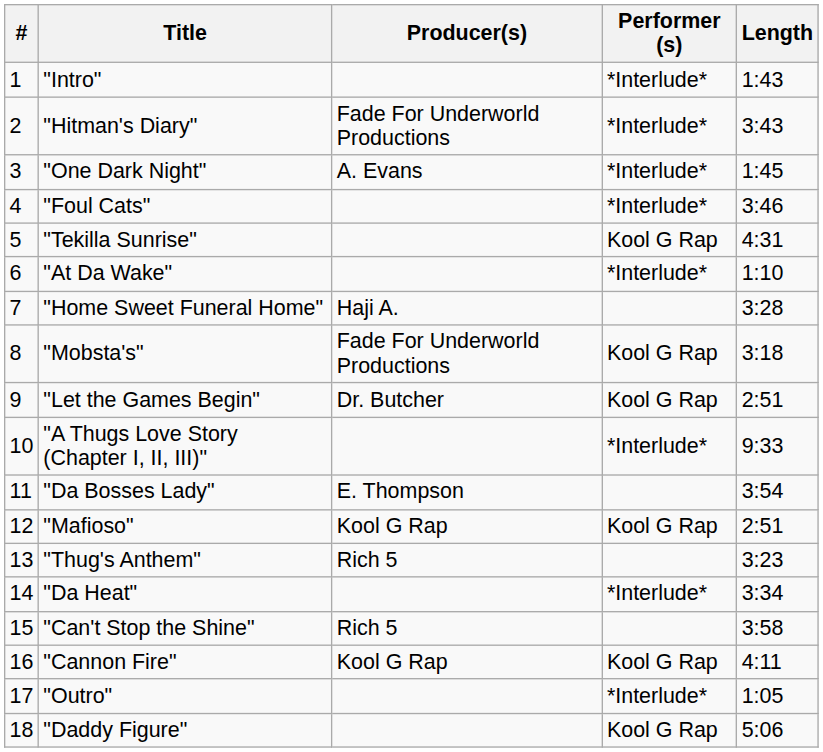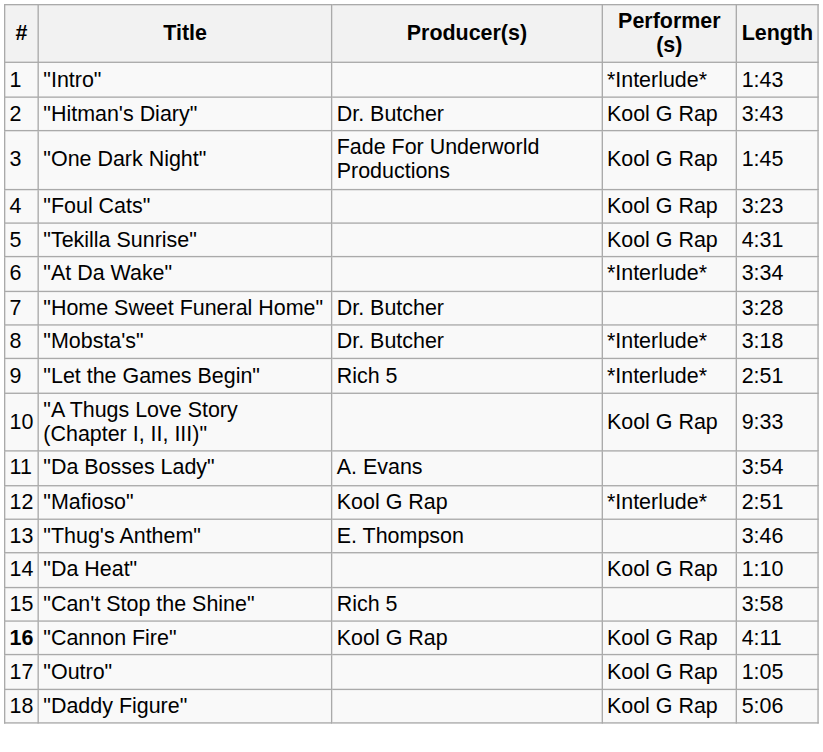 <table class="wikitable">
 <tr>
 <th align="center">#</th>
 <th align="center">Title</th>
 <th align="center">Producer(s)</th>
 <th align="center">Performer (s)</th>
 <th align="center">Length</th>
 </tr>
 <tr>
 <td>1</td>
 <td>"Intro"</td>
 <td></td>
 <td>*Interlude*</td>
 <td>1:43</td>
 </tr>
 <tr>
 <td>2</td>
 <td>"Hitman's Diary"</td>
-<td>Fade For Underworld Productions</td>
-<td>*Interlude*</td>
+<td>Dr. Butcher</td>
+<td>Kool G Rap</td>
 <td>3:43</td>
 </tr>
 <tr>
 <td>3</td>
 <td>"One Dark Night"</td>
-<td>A. Evans</td>
-<td>*Interlude*</td>
+<td>Fade For Underworld Productions</td>
+<td>Kool G Rap</td>
 <td>1:45</td>
 </tr>
 <tr>
 <td>4</td>
 <td>"Foul Cats"</td>
 <td></td>
-<td>*Interlude*</td>
-<td>3:46</td>
+<td>Kool G Rap</td>
+<td>3:23</td>
 </tr>
 <tr>
 <td>5</td>
 <td>"Tekilla Sunrise"</td>
 <td></td>
 <td>Kool G Rap</td>
 <td>4:31</td>
 </tr>
 <tr>
 <td>6</td>
 <td>"At Da Wake"</td>
 <td></td>
 <td>*Interlude*</td>
-<td>1:10</td>
+<td>3:34</td>
 </tr>
 <tr>
 <td>7</td>
 <td>"Home Sweet Funeral Home"</td>
-<td>Haji A.</td>
+<td>Dr. Butcher</td>
 <td></td>
 <td>3:28</td>
 </tr>
 <tr>
 <td>8</td>
 <td>"Mobsta's"</td>
-<td>Fade For Underworld Productions</td>
-<td>Kool G Rap</td>
+<td>Dr. Butcher</td>
+<td>*Interlude*</td>
 <td>3:18</td>
 </tr>
 <tr>
 <td>9</td>
 <td>"Let the Games Begin"</td>
-<td>Dr. Butcher</td>
-<td>Kool G Rap</td>
+<td>Rich 5</td>
+<td>*Interlude*</td>
 <td>2:51</td>
 </tr>
 <tr>
 <td>10</td>
 <td>"A Thugs Love Story (Chapter I, II, III)"</td>
 <td></td>
-<td>*Interlude*</td>
+<td>Kool G Rap</td>
 <td>9:33</td>
 </tr>
 <tr>
 <td>11</td>
 <td>"Da Bosses Lady"</td>
-<td>E. Thompson</td>
+<td>A. Evans</td>
 <td></td>
 <td>3:54</td>
 </tr>
 <tr>
 <td>12</td>
 <td>"Mafioso"</td>
 <td>Kool G Rap</td>
-<td>Kool G Rap</td>
+<td>*Interlude*</td>
 <td>2:51</td>
 </tr>
 <tr>
 <td>13</td>
 <td>"Thug's Anthem"</td>
-<td>Rich 5</td>
+<td>E. Thompson</td>
 <td></td>
-<td>3:23</td>
+<td>3:46</td>
 </tr>
 <tr>
 <td>14</td>
 <td>"Da Heat"</td>
 <td></td>
-<td>*Interlude*</td>
-<td>3:34</td>
+<td>Kool G Rap</td>
+<td>1:10</td>
 </tr>
 <tr>
 <td>15</td>
 <td>"Can't Stop the Shine"</td>
 <td>Rich 5</td>
 <td></td>
 <td>3:58</td>
 </tr>
 <tr>
-<td>16</td>
+<td><strong>16</strong></td>
 <td>"Cannon Fire"</td>
 <td>Kool G Rap</td>
 <td>Kool G Rap</td>
 <td>4:11</td>
 </tr>
 <tr>
 <td>17</td>
 <td>"Outro"</td>
 <td></td>
-<td>*Interlude*</td>
+<td>Kool G Rap</td>
 <td>1:05</td>
 </tr>
 <tr>
 <td>18</td>
 <td>"Daddy Figure"</td>
 <td></td>
 <td>Kool G Rap</td>
 <td>5:06</td>
 </tr>
 </table>
